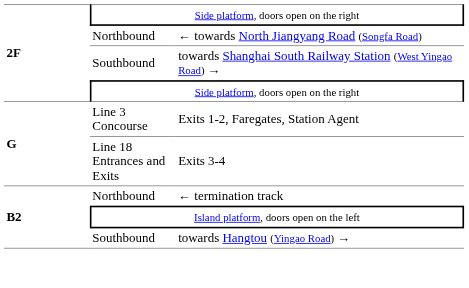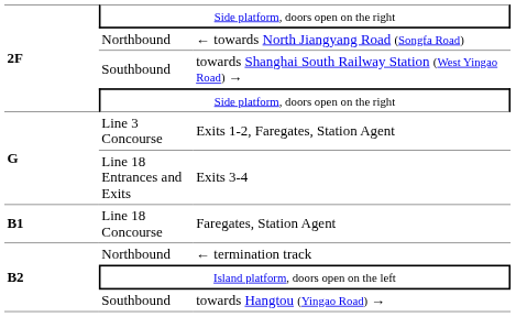 <table cellspacing=0 cellpadding=3>
 <tr>
 <td style="border-top:solid 1px gray;border-bottom:solid 1px gray;" rowspan=4 width=100><strong>2F</strong></td>
 <td style="border-top:solid 1px gray;border-right:solid 2px black;border-left:solid 2px black;border-bottom:solid 2px black;text-align:center;" colspan=2><small><a href='#'>Side platform</a>, doors open on the right</small></td>
 </tr>
 <tr>
 <td style="border-bottom:solid 1px gray;" width=100>Northbound</td>
 <td style="border-bottom:solid 1px gray;" width=350>←  towards <a href='#'>North Jiangyang Road</a> <small>(<a href='#'>Songfa Road</a>)</small></td>
 </tr>
 <tr>
 <td>Southbound</td>
 <td>  towards <a href='#'>Shanghai South Railway Station</a> <small>(<a href='#'>West Yingao Road</a>)</small> →</td>
 </tr>
 <tr>
 <td style="border-right:solid 2px black;border-left:solid 2px black;border-top:solid 2px black;border-bottom:solid 1px gray;text-align:center;" colspan=2><small><a href='#'>Side platform</a>, doors open on the right</small></td>
 </tr>
 <tr>
 <td style="border-bottom:solid 1px gray;" rowspan=2><strong>G</strong></td>
 <td style="border-bottom:solid 1px gray;">Line 3 Concourse</td>
 <td style="border-bottom:solid 1px gray;">Exits 1-2, Faregates, Station Agent</td>
 </tr>
 <tr>
 <td style="border-bottom:solid 1px gray;">Line 18 Entrances and Exits</td>
 <td style="border-bottom:solid 1px gray;">Exits 3-4</td>
 </tr>
 <tr>
+<td style="border-bottom:solid 1px gray;"><strong>B1</strong></td>
+<td style="border-bottom:solid 1px gray;">Line 18 Concourse</td>
+<td style="border-bottom:solid 1px gray;">Faregates, Station Agent</td>
+</tr>
+<tr>
 <td style="border-bottom:solid 1px gray;" rowspan=3><strong>B2</strong></td>
 <td>Northbound</td>
 <td>←  termination track</td>
 </tr>
 <tr>
 <td style="border-right:solid 2px black;border-left:solid 2px black;border-top:solid 2px black;border-bottom:solid 2px black;text-align:center;" colspan=2><small><a href='#'>Island platform</a>, doors open on the left</small></td>
 </tr>
 <tr>
 <td style="border-bottom:solid 1px gray;">Southbound</td>
 <td style="border-bottom:solid 1px gray;">  towards <a href='#'>Hangtou</a> <small>(<a href='#'>Yingao Road</a>)</small> →</td>
 </tr>
 </table>
